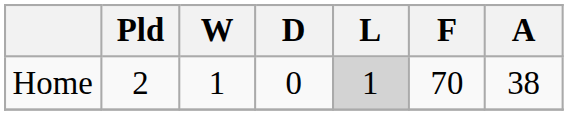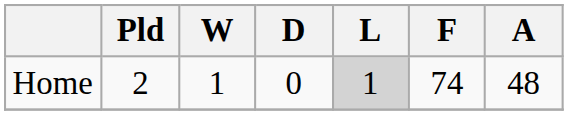 <table class="wikitable" border="1">
 <tr>
 <th width=40></th>
 <th width=30>Pld</th>
 <th width=30>W</th>
 <th width=30>D</th>
 <th width=30>L</th>
 <th width=30>F</th>
 <th width=30>A</th>
 </tr>
 <tr>
 <td>Home</td>
 <td align=center>2</td>
 <td align=center>1</td>
 <td align=center>0</td>
 <td align=center style="background: lightgrey;">1</td>
-<td align=center>70</td>
-<td align=center>38</td>
+<td align=center>74</td>
+<td align=center>48</td>
 </tr>
 <tr>
 </tr>
 </table>
